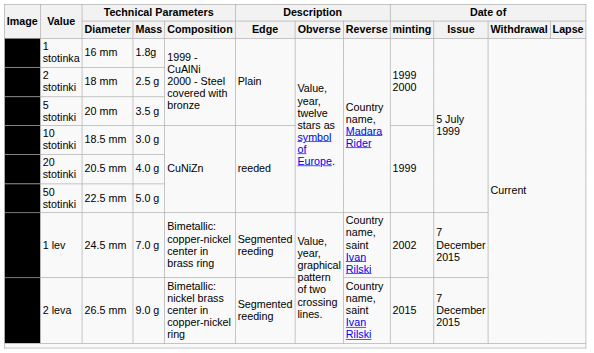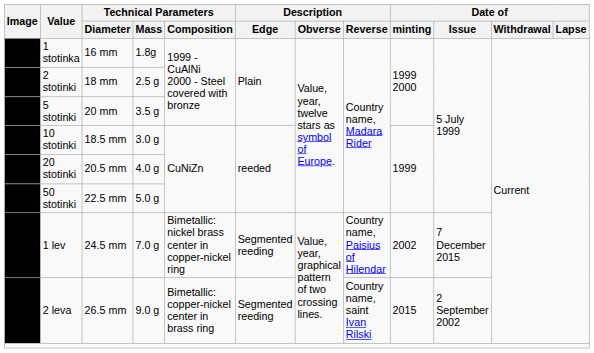 <table class="wikitable">
 <tr>
 <th rowspan="2">Image</th>
 <th rowspan="2">Value</th>
 <th colspan="3">Technical Parameters</th>
 <th colspan="3">Description</th>
 <th colspan="4">Date of</th>
 </tr>
 <tr>
 <th>Diameter</th>
 <th>Mass</th>
 <th>Composition</th>
 <th>Edge</th>
 <th>Obverse</th>
 <th>Reverse</th>
 <th>minting</th>
 <th>Issue</th>
 <th>Withdrawal</th>
 <th>Lapse</th>
 </tr>
 <tr>
 <td align="center" bgcolor="#000000"></td>
 <td>1 stotinka</td>
 <td>16 mm</td>
 <td>1.8g</td>
 <td rowspan='3'>1999 - CuAlNi<br>2000 - Steel covered with bronze</td>
 <td rowspan='3'>Plain</td>
 <td rowspan='6'>Value, year, twelve stars as <a href='#'>symbol of Europe</a>.</td>
 <td rowspan='6'>Country name, <a href='#'>Madara Rider</a></td>
 <td rowspan='3'>1999<br>2000</td>
 <td rowspan='6'>5 July 1999</td>
 <td rowspan='8' colspan='2'>Current</td>
 </tr>
 <tr>
 <td align="center" bgcolor="#000000"></td>
 <td>2 stotinki</td>
 <td>18 mm</td>
 <td>2.5 g</td>
 </tr>
 <tr>
 <td align="center" bgcolor="#000000"></td>
 <td>5 stotinki</td>
 <td>20 mm</td>
 <td>3.5 g</td>
 </tr>
 <tr>
 <td align="center" bgcolor="#000000"></td>
 <td>10 stotinki</td>
 <td>18.5 mm</td>
 <td>3.0 g</td>
 <td rowspan='3'>CuNiZn</td>
 <td rowspan='3'>reeded</td>
 <td rowspan='3'>1999</td>
 </tr>
 <tr>
 <td align="center" bgcolor="#000000"></td>
 <td>20 stotinki</td>
 <td>20.5 mm</td>
 <td>4.0 g</td>
 </tr>
 <tr>
 <td align="center" bgcolor="#000000"></td>
 <td>50 stotinki</td>
 <td>22.5 mm</td>
 <td>5.0 g</td>
 </tr>
 <tr>
 <td align="center" bgcolor="#000000"></td>
 <td>1 lev</td>
 <td>24.5 mm</td>
 <td>7.0 g</td>
-<td>Bimetallic: copper-nickel center in brass ring</td>
+<td>Bimetallic: nickel brass center in copper-nickel ring</td>
 <td>Segmented reeding</td>
 <td rowspan='2'>Value, year, graphical pattern of two crossing lines.</td>
-<td>Country name, saint <a href='#'>Ivan Rilski</a></td>
+<td>Country name, <a href='#'>Paisius of Hilendar</a></td>
 <td>2002</td>
 <td>7 December 2015</td>
 </tr>
 <tr>
 <td align="center" bgcolor="#000000"></td>
 <td>2 leva</td>
 <td>26.5 mm</td>
 <td>9.0 g</td>
-<td>Bimetallic: nickel brass center in copper-nickel ring</td>
+<td>Bimetallic: copper-nickel center in brass ring</td>
 <td>Segmented reeding</td>
 <td>Country name, saint <a href='#'>Ivan Rilski</a></td>
 <td>2015</td>
-<td>7 December 2015</td>
+<td>2 September 2002</td>
 </tr>
 <tr>
 <td colspan="16"></td>
 </tr>
 </table>
